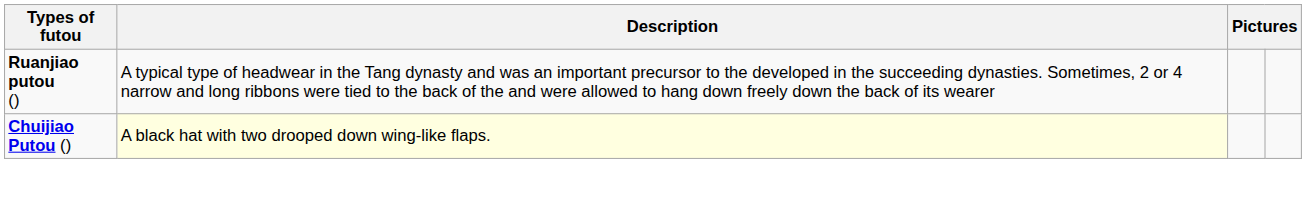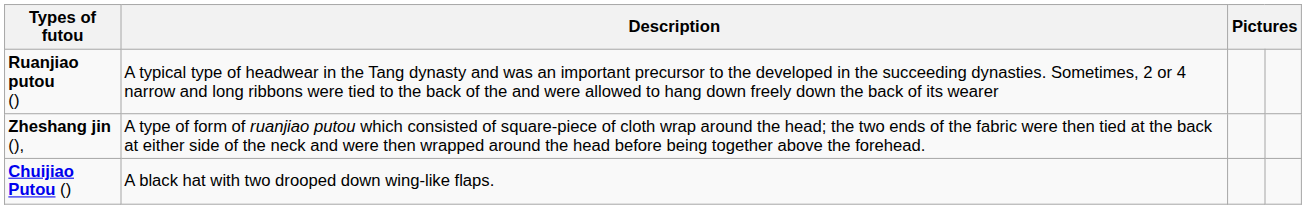 <table class="wikitable">
 <tr>
 <th>Types of futou</th>
 <th>Description</th>
 <th colspan="2">Pictures</th>
 </tr>
 <tr>
 <td><strong>Ruanjiao putou</strong><br>()</td>
 <td>A typical type of headwear in the Tang dynasty and was an important precursor to the  developed in the succeeding dynasties. Sometimes, 2 or 4 narrow and long ribbons were tied to the back of the  and were allowed to hang down freely down the back of its wearer</td>
 <td></td>
 <td></td>
 </tr>
 <tr>
+<td><strong>Zheshang jin</strong> (),</td>
+<td>A type of form of <em>ruanjiao putou</em> which consisted of square-piece of cloth wrap around the head; the two ends of the fabric were then tied at the back at either side of the neck and were then wrapped around the head before being together above the forehead.</td>
+<td></td>
+<td></td>
+</tr>
+<tr>
 <td><a href='#'><strong>Chuijiao Putou</strong></a> ()</td>
-<td style="background: lightyellow;">A black hat with two drooped down wing-like flaps.</td>
+<td>A black hat with two drooped down wing-like flaps.</td>
 <td></td>
 <td></td>
 </tr>
 </table>
